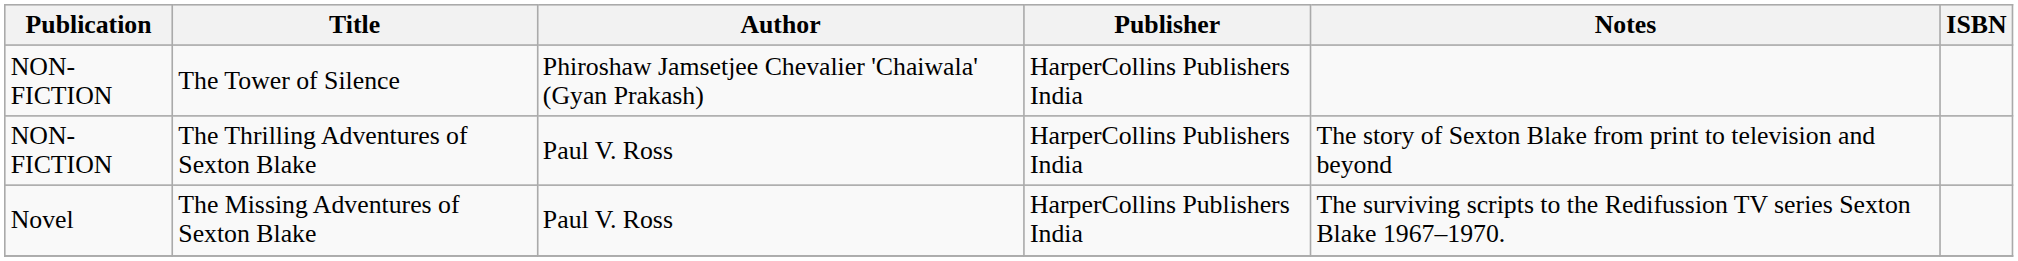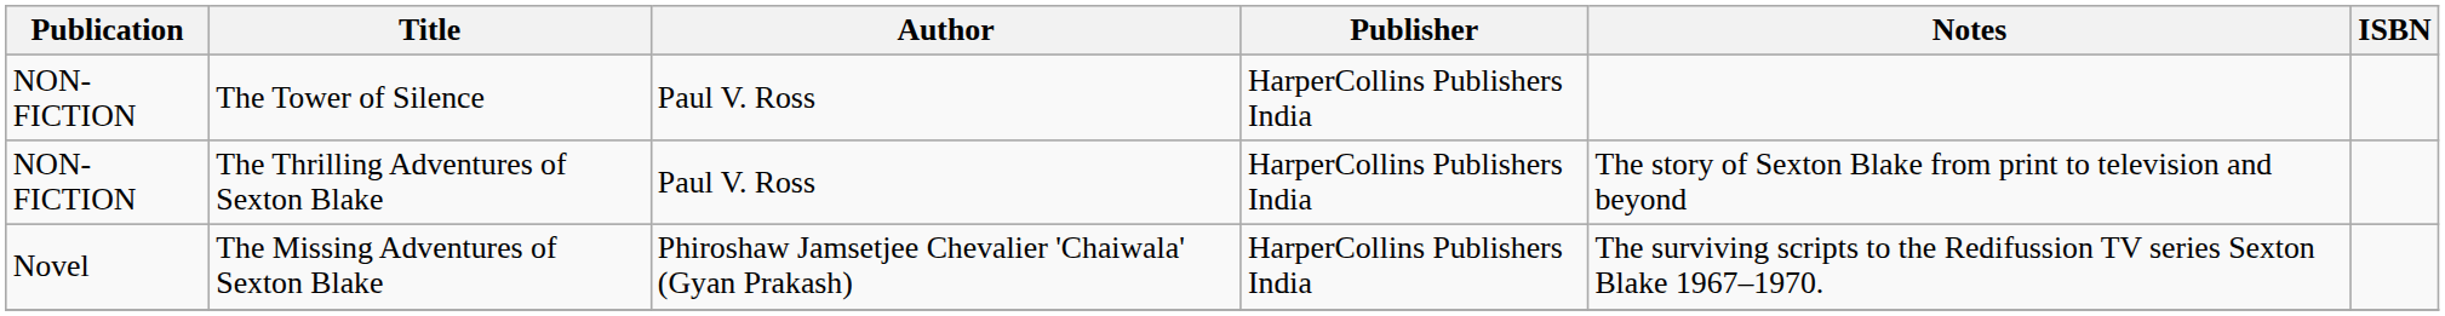 <table class="wikitable">
 <tr>
 <th>Publication</th>
 <th>Title</th>
 <th>Author</th>
 <th>Publisher</th>
 <th>Notes</th>
 <th>ISBN</th>
 </tr>
 <tr>
 <td>NON-FICTION</td>
 <td>The Tower of Silence</td>
-<td>Phiroshaw Jamsetjee Chevalier 'Chaiwala' (Gyan Prakash)</td>
+<td>Paul V. Ross</td>
 <td>HarperCollins Publishers India</td>
 <td></td>
 <td></td>
 </tr>
 <tr>
 <td>NON-FICTION</td>
 <td>The Thrilling Adventures of Sexton Blake</td>
 <td>Paul V. Ross</td>
 <td>HarperCollins Publishers India</td>
 <td>The story of Sexton Blake from print to television and beyond</td>
 <td></td>
 </tr>
 <tr>
 <td>Novel</td>
 <td>The Missing Adventures of Sexton Blake</td>
-<td>Paul V. Ross</td>
+<td>Phiroshaw Jamsetjee Chevalier 'Chaiwala' (Gyan Prakash)</td>
 <td>HarperCollins Publishers India</td>
 <td>The surviving scripts to the Redifussion TV series Sexton Blake 1967–1970.</td>
 <td></td>
 </tr>
 <tr>
 </tr>
 </table>
